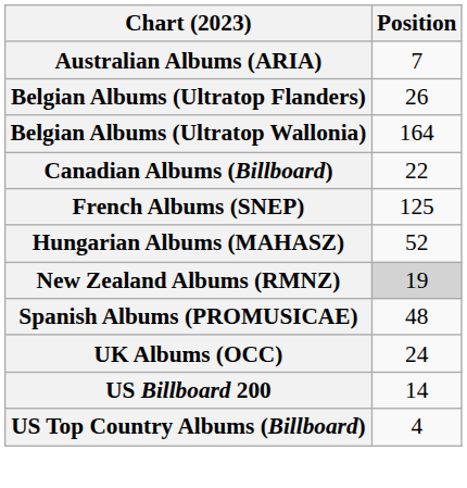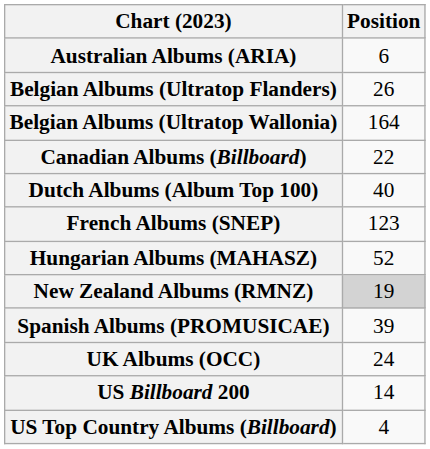 <table class="wikitable sortable plainrowheaders" style="text-align:center">
 <tr>
 <th scope="col">Chart (2023)</th>
 <th scope="col">Position</th>
 </tr>
 <tr>
 <th scope="row">Australian Albums (ARIA)</th>
-<td>7</td>
+<td>6</td>
 </tr>
 <tr>
 <th scope="row">Belgian Albums (Ultratop Flanders)</th>
 <td>26</td>
 </tr>
 <tr>
 <th scope="row">Belgian Albums (Ultratop Wallonia)</th>
 <td>164</td>
 </tr>
 <tr>
 <th scope="row">Canadian Albums (<em>Billboard</em>)</th>
 <td>22</td>
 </tr>
 <tr>
+<th scope="row">Dutch Albums (Album Top 100)</th>
+<td>40</td>
+</tr>
+<tr>
 <th scope="row">French Albums (SNEP)</th>
-<td>125</td>
+<td>123</td>
 </tr>
 <tr>
 <th scope="row">Hungarian Albums (MAHASZ)</th>
 <td>52</td>
 </tr>
 <tr>
 <th scope="row">New Zealand Albums (RMNZ)</th>
 <td style="background: lightgrey;">19</td>
 </tr>
 <tr>
 <th scope="row">Spanish Albums (PROMUSICAE)</th>
-<td>48</td>
+<td>39</td>
 </tr>
 <tr>
 <th scope="row">UK Albums (OCC)</th>
 <td>24</td>
 </tr>
 <tr>
 <th scope="row">US <em>Billboard</em> 200</th>
 <td>14</td>
 </tr>
 <tr>
 <th scope="row">US Top Country Albums (<em>Billboard</em>)</th>
 <td>4</td>
 </tr>
 </table>
